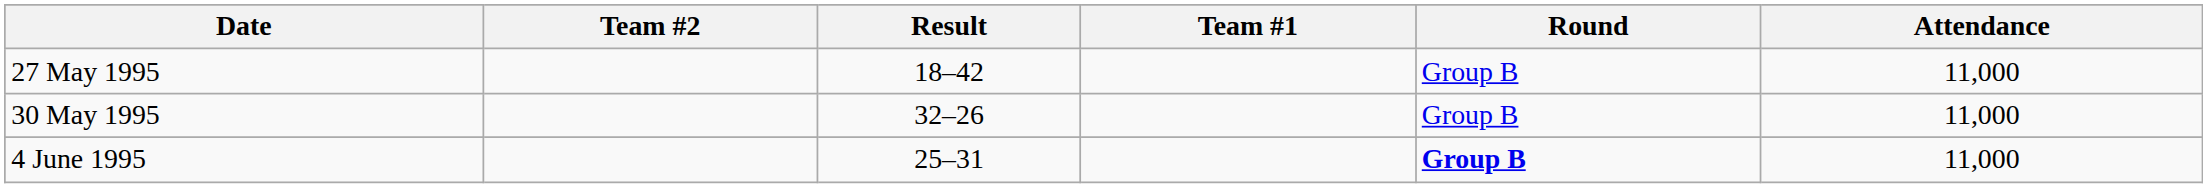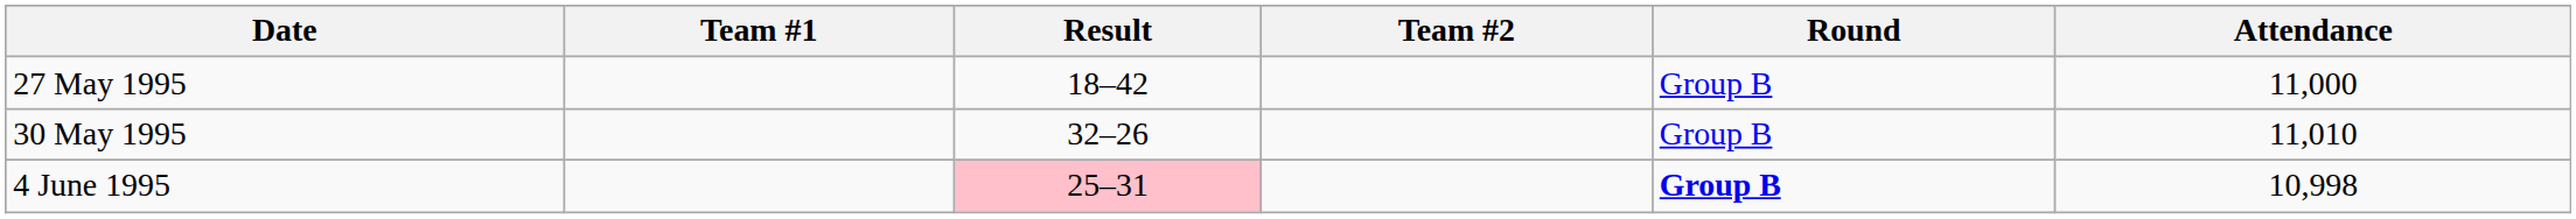 <table class="wikitable" style="text-align: left;" width="100%">
 <tr>
 <th>Date</th>
+<th>Team #1</th>
+<th>Result</th>
 <th>Team #2</th>
-<th>Result</th>
-<th>Team #1</th>
 <th>Round</th>
 <th>Attendance</th>
 </tr>
 <tr>
 <td>27 May 1995</td>
 <td></td>
 <td style="text-align:center;">18–42</td>
 <td></td>
 <td><a href='#'>Group B</a></td>
 <td style="text-align:center;">11,000</td>
 </tr>
 <tr>
 <td>30 May 1995</td>
 <td></td>
 <td style="text-align:center;">32–26</td>
 <td></td>
 <td><a href='#'>Group B</a></td>
-<td style="text-align:center;">11,000</td>
+<td style="text-align:center;">11,010</td>
 </tr>
 <tr>
 <td>4 June 1995</td>
 <td></td>
-<td style="text-align:center;">25–31</td>
+<td style="background: pink; text-align:center;">25–31</td>
 <td></td>
 <td><strong><a href='#'>Group B</a></strong></td>
-<td style="text-align:center;">11,000</td>
+<td style="text-align:center;">10,998</td>
 </tr>
 </table>
